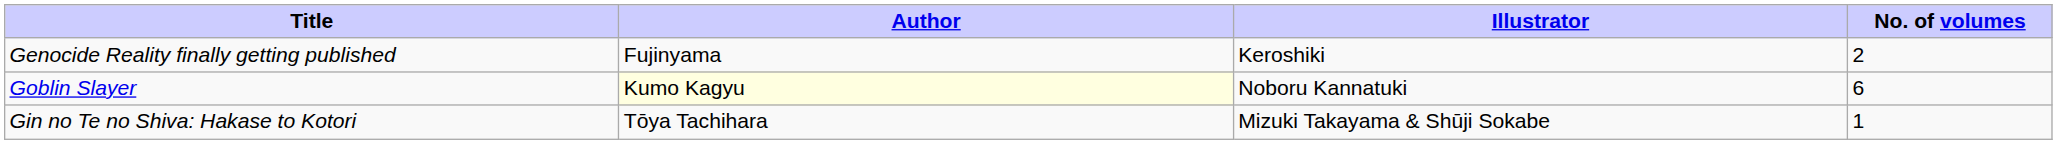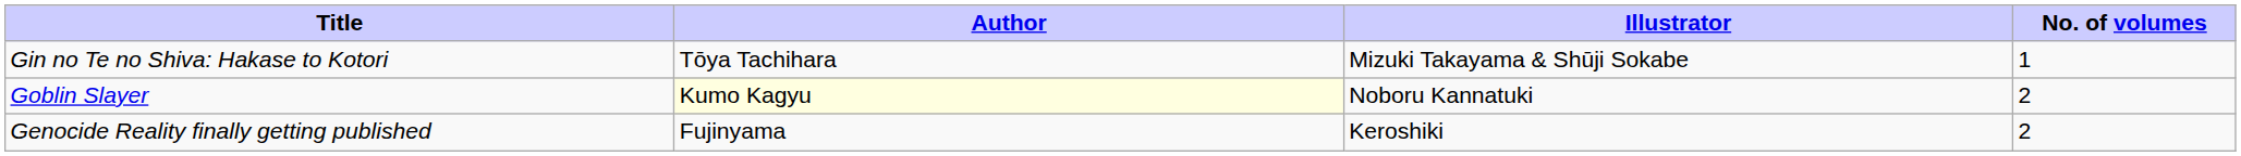 <table class="wikitable" style="width: 98%;">
 <tr>
 <th width=30% style="background:#ccf;">Title</th>
 <th width=30% style="background:#ccf;"><a href='#'>Author</a></th>
 <th width=30% style="background:#ccf;"><a href='#'>Illustrator</a></th>
 <th width=10% style="background:#ccf;">No. of <a href='#'>volumes</a></th>
 </tr>
 <tr>
+<td><em>Gin no Te no Shiva: Hakase to Kotori</em></td>
+<td>Tōya Tachihara</td>
+<td>Mizuki Takayama & Shūji Sokabe</td>
+<td>1</td>
+</tr>
+<tr>
+<td><em><a href='#'>Goblin Slayer</a></em></td>
+<td style="background: lightyellow;">Kumo Kagyu</td>
+<td>Noboru Kannatuki</td>
+<td>2</td>
+</tr>
+<tr>
 <td><em>Genocide Reality finally getting published</em></td>
 <td>Fujinyama</td>
 <td>Keroshiki</td>
 <td>2</td>
 </tr>
-<tr>
-<td><em><a href='#'>Goblin Slayer</a></em></td>
-<td style="background: lightyellow;">Kumo Kagyu</td>
-<td>Noboru Kannatuki</td>
-<td>6</td>
-</tr>
-<tr>
-<td><em>Gin no Te no Shiva: Hakase to Kotori</em></td>
-<td>Tōya Tachihara</td>
-<td>Mizuki Takayama & Shūji Sokabe</td>
-<td>1</td>
-</tr>
 </table>
